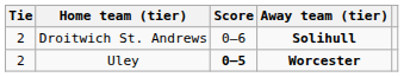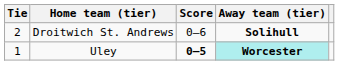 <table class="wikitable" style="text-align:center; font-size:85%">
 <tr>
 <th>Tie</th>
 <th>Home team (tier)</th>
 <th>Score</th>
 <th>Away team (tier)</th>
 <th></th>
 </tr>
 <tr>
 <td align="center">2</td>
 <td>Droitwich St. Andrews</td>
 <td align="center">0–6</td>
 <td><strong>Solihull</strong></td>
 <td></td>
 </tr>
 <tr>
-<td align="center">2</td>
+<td align="center">1</td>
 <td>Uley</td>
 <td align="center"><strong>0–5</strong></td>
-<td><strong>Worcester</strong></td>
+<td style="background: paleturquoise;"><strong>Worcester</strong></td>
 <td></td>
 </tr>
 </table>
